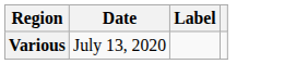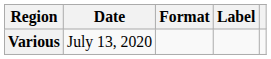 <table class="wikitable plainrowheaders">
 <tr>
 <th scope="col">Region</th>
 <th scope="col">Date</th>
+<th scope="col">Format</th>
 <th scope="col">Label</th>
 <th scope="col"></th>
 </tr>
 <tr>
 <th scope="row">Various</th>
 <td>July 13, 2020</td>
 <td></td>
+<td></td>
 <td style="text-align:center"></td>
 </tr>
 </table>
